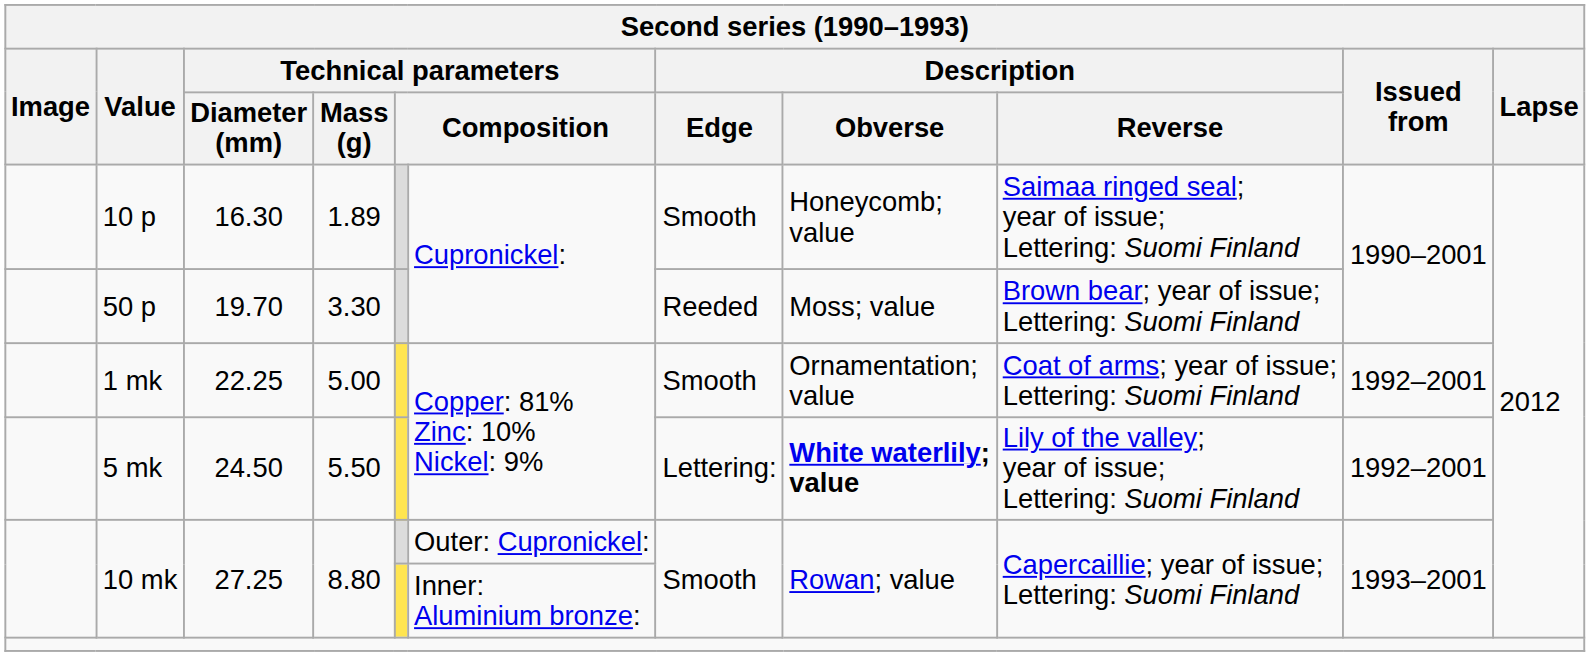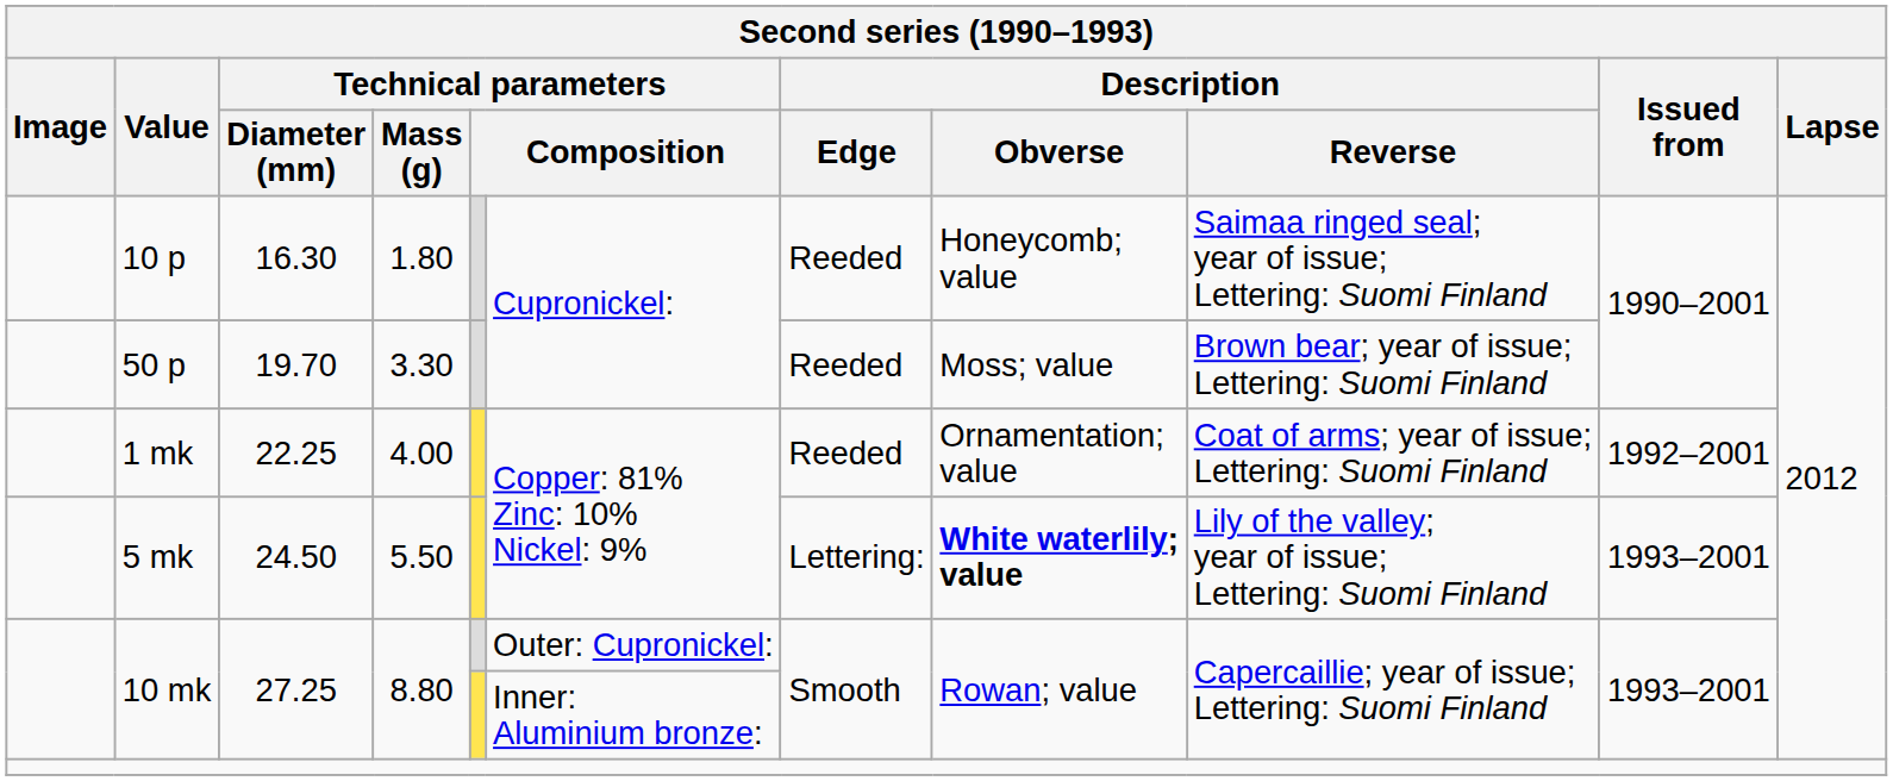 <table class="wikitable" style="margin:auto; font-size:90%; border-width:1px;">
 <tr>
 <th colspan=11>Second series (1990–1993)</th>
 </tr>
 <tr>
 <th rowspan=2>Image</th>
 <th rowspan=2>Value</th>
 <th colspan=4>Technical parameters</th>
 <th colspan=3>Description</th>
 <th rowspan=2>Issued<br>from</th>
 <th rowspan=2>Lapse</th>
 </tr>
 <tr>
 <th>Diameter<br>(mm)</th>
 <th>Mass<br>(g)</th>
 <th colspan=2>Composition</th>
 <th>Edge</th>
 <th>Obverse</th>
 <th>Reverse</th>
 </tr>
 <tr>
 <td align=center></td>
 <td>10 p</td>
 <td align=center>16.30</td>
-<td align=center>1.89</td>
+<td align=center>1.80</td>
 <td style="background-color:#dcdcdc;"></td>
 <td rowspan=2><a href='#'>Cupronickel</a>:<br></td>
-<td>Smooth</td>
+<td>Reeded</td>
 <td>Honeycomb;<br>value</td>
 <td><a href='#'>Saimaa ringed seal</a>;<br>year of issue;<br>Lettering: <em>Suomi Finland</em></td>
 <td rowspan=2>1990–2001</td>
 <td rowspan=6>2012</td>
 </tr>
 <tr>
 <td align=center></td>
 <td>50 p</td>
 <td align=center>19.70</td>
 <td align=center>3.30</td>
 <td style="background-color:#dcdcdc;"></td>
 <td>Reeded</td>
 <td>Moss; value</td>
 <td><a href='#'>Brown bear</a>; year of issue;<br>Lettering: <em>Suomi Finland</em></td>
 </tr>
 <tr>
 <td align=center></td>
 <td>1 mk</td>
 <td align=center>22.25</td>
-<td align=center>5.00</td>
+<td align=center>4.00</td>
 <td style="background-color:#ffe550;"></td>
 <td rowspan=2><a href='#'>Copper</a>: 81%<br><a href='#'>Zinc</a>: 10%<br><a href='#'>Nickel</a>: 9%</td>
-<td>Smooth</td>
+<td>Reeded</td>
 <td>Ornamentation;<br>value</td>
 <td><a href='#'>Coat of arms</a>; year of issue;<br>Lettering: <em>Suomi Finland</em></td>
 <td>1992–2001</td>
 </tr>
 <tr>
 <td align=center></td>
 <td>5 mk</td>
 <td align=center>24.50</td>
 <td align=center>5.50</td>
 <td style="background-color:#ffe550;"></td>
 <td>Lettering:<br></td>
 <td><strong><a href='#'>White waterlily</a>;<br>value</strong></td>
 <td><a href='#'>Lily of the valley</a>;<br>year of issue;<br>Lettering: <em>Suomi Finland</em></td>
-<td>1992–2001</td>
+<td>1993–2001</td>
 </tr>
 <tr>
 <td rowspan=2 align=center></td>
 <td rowspan=2>10 mk</td>
 <td rowspan=2 align=center>27.25</td>
 <td rowspan=2 align=center>8.80</td>
 <td style="background-color:#dcdcdc;"></td>
 <td>Outer: <a href='#'>Cupronickel</a>:<br></td>
 <td rowspan=2>Smooth</td>
 <td rowspan=2><a href='#'>Rowan</a>; value</td>
 <td rowspan=2><a href='#'>Capercaillie</a>; year of issue;<br>Lettering: <em>Suomi Finland</em></td>
 <td rowspan=2>1993–2001</td>
 </tr>
 <tr>
 <td style="background-color:#ffe550;"></td>
 <td>Inner:<br><a href='#'>Aluminium bronze</a>:<br></td>
 </tr>
 <tr>
 <td colspan=11></td>
 </tr>
 </table>
